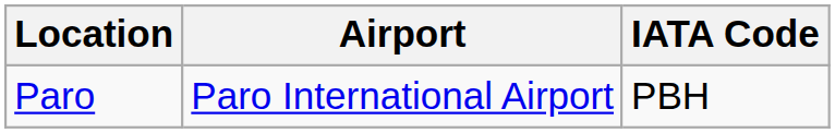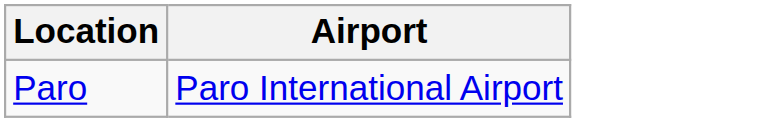 <table class="wikitable">
 <tr>
 <th>Location</th>
 <th>Airport</th>
-<th>IATA Code</th>
 </tr>
 <tr>
 <td><a href='#'>Paro</a></td>
 <td><a href='#'>Paro International Airport</a></td>
-<td>PBH</td>
 </tr>
 </table>
